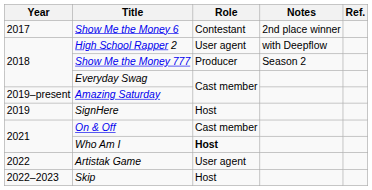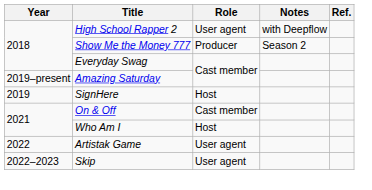 <table class="wikitable">
 <tr>
 <th>Year</th>
 <th>Title</th>
 <th>Role</th>
 <th>Notes</th>
 <th>Ref.</th>
-</tr>
-<tr>
-<td>2017</td>
-<td><em><a href='#'>Show Me the Money 6</a></em></td>
-<td>Contestant</td>
-<td>2nd place winner</td>
-<td></td>
 </tr>
 <tr>
 <td rowspan="3">2018</td>
 <td><em><a href='#'>High School Rapper</a> 2</em></td>
 <td>User agent</td>
 <td>with Deepflow</td>
 <td></td>
 </tr>
 <tr>
 <td><em><a href='#'>Show Me the Money 777</a></em></td>
 <td>Producer</td>
 <td>Season 2</td>
 <td></td>
 </tr>
 <tr>
 <td><em>Everyday Swag</em></td>
 <td rowspan="2">Cast member</td>
 <td></td>
 <td></td>
 </tr>
 <tr>
 <td>2019–present</td>
 <td><em><a href='#'>Amazing Saturday</a></em></td>
 <td></td>
 <td></td>
 </tr>
 <tr>
 <td>2019</td>
 <td><em>SignHere</em></td>
 <td>Host</td>
 <td></td>
 <td></td>
 </tr>
 <tr>
 <td rowspan="2">2021</td>
 <td><em><a href='#'>On & Off</a></em></td>
 <td>Cast member</td>
 <td></td>
 <td></td>
 </tr>
 <tr>
 <td><em>Who Am I</em></td>
-<td><strong>Host</strong></td>
+<td>Host</td>
 <td></td>
 <td></td>
 </tr>
 <tr>
 <td>2022</td>
 <td><em>Artistak Game</em></td>
 <td>User agent</td>
 <td></td>
 <td></td>
 </tr>
 <tr>
 <td>2022–2023</td>
 <td><em>Skip</em></td>
-<td>Host</td>
+<td>User agent</td>
 <td></td>
 <td></td>
 </tr>
 </table>
